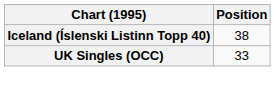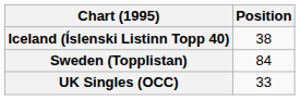 <table class="wikitable sortable plainrowheaders" style="text-align:center">
 <tr>
 <th>Chart (1995)</th>
 <th>Position</th>
 </tr>
 <tr>
 <th scope="row">Iceland (Íslenski Listinn Topp 40)</th>
 <td>38</td>
 </tr>
 <tr>
+<th scope="row">Sweden (Topplistan)</th>
+<td>84</td>
+</tr>
+<tr>
 <th scope="row">UK Singles (OCC)</th>
 <td>33</td>
 </tr>
 </table>
